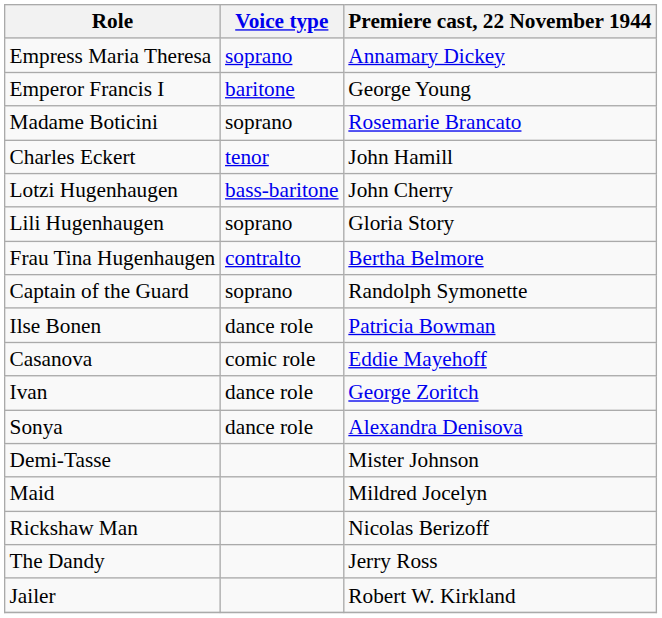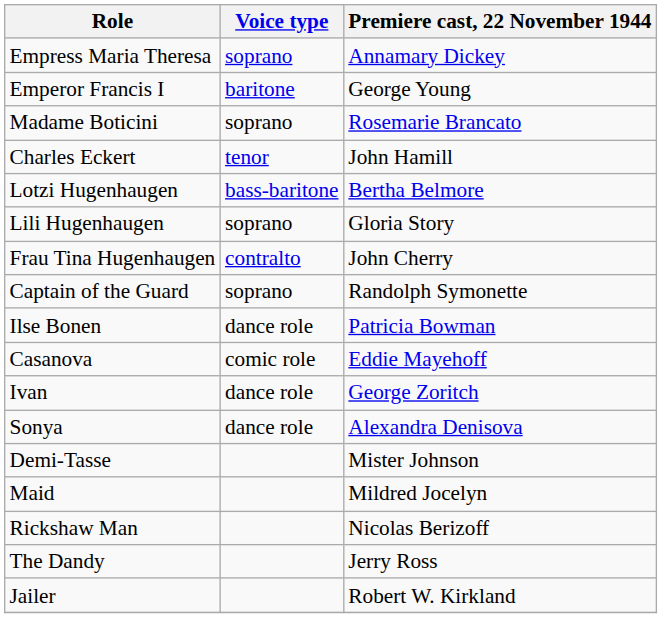 <table class="wikitable">
 <tr>
 <th>Role</th>
 <th><a href='#'>Voice type</a></th>
 <th>Premiere cast, 22 November 1944</th>
 </tr>
 <tr>
 <td>Empress Maria Theresa</td>
 <td><a href='#'>soprano</a></td>
 <td><a href='#'>Annamary Dickey</a></td>
 </tr>
 <tr>
 <td>Emperor Francis I</td>
 <td><a href='#'>baritone</a></td>
 <td>George Young</td>
 </tr>
 <tr>
 <td>Madame Boticini</td>
 <td>soprano</td>
 <td><a href='#'>Rosemarie Brancato</a></td>
 </tr>
 <tr>
 <td>Charles Eckert</td>
 <td><a href='#'>tenor</a></td>
 <td>John Hamill</td>
 </tr>
 <tr>
 <td>Lotzi Hugenhaugen</td>
 <td><a href='#'>bass-baritone</a></td>
-<td>John Cherry</td>
+<td><a href='#'>Bertha Belmore</a></td>
 </tr>
 <tr>
 <td>Lili Hugenhaugen</td>
 <td>soprano</td>
 <td>Gloria Story</td>
 </tr>
 <tr>
 <td>Frau Tina Hugenhaugen</td>
 <td><a href='#'>contralto</a></td>
-<td><a href='#'>Bertha Belmore</a></td>
+<td>John Cherry</td>
 </tr>
 <tr>
 <td>Captain of the Guard</td>
 <td>soprano</td>
 <td>Randolph Symonette</td>
 </tr>
 <tr>
 <td>Ilse Bonen</td>
 <td>dance role</td>
 <td><a href='#'>Patricia Bowman</a></td>
 </tr>
 <tr>
 <td>Casanova</td>
 <td>comic role</td>
 <td><a href='#'>Eddie Mayehoff</a></td>
 </tr>
 <tr>
 <td>Ivan</td>
 <td>dance role</td>
 <td><a href='#'>George Zoritch</a></td>
 </tr>
 <tr>
 <td>Sonya</td>
 <td>dance role</td>
 <td><a href='#'>Alexandra Denisova</a></td>
 </tr>
 <tr>
 <td>Demi-Tasse</td>
 <td></td>
 <td>Mister Johnson</td>
 </tr>
 <tr>
 <td>Maid</td>
 <td></td>
 <td>Mildred Jocelyn</td>
 </tr>
 <tr>
 <td>Rickshaw Man</td>
 <td></td>
 <td>Nicolas Berizoff</td>
 </tr>
 <tr>
 <td>The Dandy</td>
 <td></td>
 <td>Jerry Ross</td>
 </tr>
 <tr>
 <td>Jailer</td>
 <td></td>
 <td>Robert W. Kirkland</td>
 </tr>
 <tr>
 </tr>
 </table>
